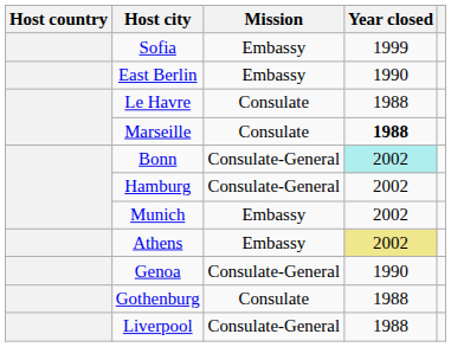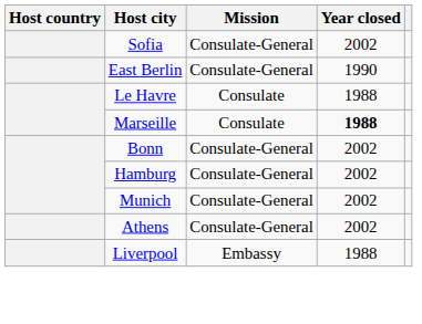 <table class="wikitable plainrowheaders" style="text-align:center;">
 <tr>
 <th scope="col">Host country</th>
 <th scope="col">Host city</th>
 <th scope="col">Mission</th>
 <th scope="col">Year closed</th>
 <th scope="col"></th>
 </tr>
 <tr>
 <th scope="row"></th>
 <td><a href='#'>Sofia</a></td>
-<td>Embassy</td>
-<td>1999</td>
+<td>Consulate-General</td>
+<td>2002</td>
 <td></td>
 </tr>
 <tr>
 <th scope="row"></th>
 <td><a href='#'>East Berlin</a></td>
-<td>Embassy</td>
+<td>Consulate-General</td>
 <td>1990</td>
 <td></td>
 </tr>
 <tr>
 <th scope="row" rowspan="2"></th>
 <td><a href='#'>Le Havre</a></td>
 <td>Consulate</td>
 <td>1988</td>
 <td></td>
 </tr>
 <tr>
 <td><a href='#'>Marseille</a></td>
 <td>Consulate</td>
 <td><strong>1988</strong></td>
 <td></td>
 </tr>
 <tr>
 <th scope="row" rowspan="3"></th>
 <td><a href='#'>Bonn</a></td>
 <td>Consulate-General</td>
-<td style="background: paleturquoise;">2002</td>
+<td>2002</td>
 <td></td>
 </tr>
 <tr>
 <td><a href='#'>Hamburg</a></td>
 <td>Consulate-General</td>
 <td>2002</td>
 <td></td>
 </tr>
 <tr>
 <td><a href='#'>Munich</a></td>
-<td>Embassy</td>
+<td>Consulate-General</td>
 <td>2002</td>
 <td></td>
 </tr>
 <tr>
 <th scope="row"></th>
 <td><a href='#'>Athens</a></td>
-<td>Embassy</td>
-<td style="background: khaki;">2002</td>
-<td></td>
-</tr>
-<tr>
-<th scope="row"></th>
-<td><a href='#'>Genoa</a></td>
 <td>Consulate-General</td>
-<td>1990</td>
-<td></td>
-</tr>
-<tr>
-<th scope="row"></th>
-<td><a href='#'>Gothenburg</a></td>
-<td>Consulate</td>
-<td>1988</td>
+<td>2002</td>
 <td></td>
 </tr>
 <tr>
 <th scope="row"></th>
 <td><a href='#'>Liverpool</a></td>
-<td>Consulate-General</td>
+<td>Embassy</td>
 <td>1988</td>
 <td></td>
 </tr>
 </table>
